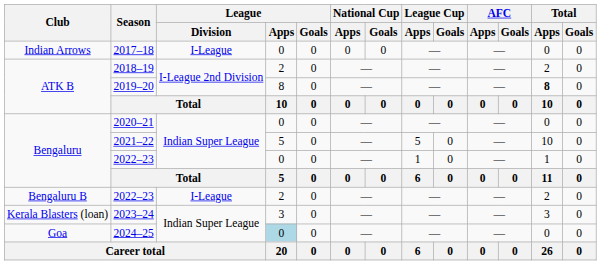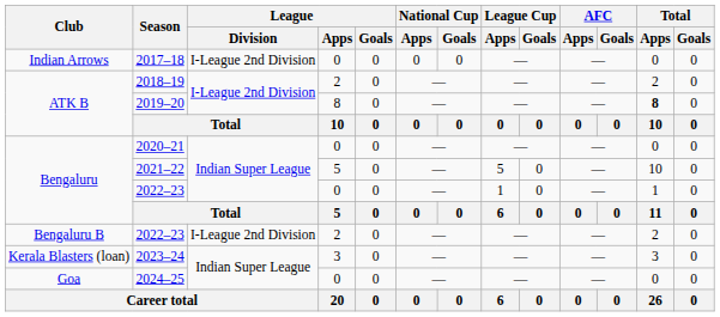 <table class="wikitable" style="text-align: center;">
 <tr>
 <th rowspan="2">Club</th>
 <th rowspan="2">Season</th>
 <th colspan="3">League</th>
 <th colspan="2">National Cup</th>
 <th colspan="2">League Cup</th>
 <th colspan="2"><a href='#'>AFC</a></th>
 <th colspan="2">Total</th>
 </tr>
 <tr>
 <th>Division</th>
 <th>Apps</th>
 <th>Goals</th>
 <th>Apps</th>
 <th>Goals</th>
 <th>Apps</th>
 <th>Goals</th>
 <th>Apps</th>
 <th>Goals</th>
 <th>Apps</th>
 <th>Goals</th>
 </tr>
 <tr>
 <td><a href='#'>Indian Arrows</a></td>
 <td><a href='#'>2017–18</a></td>
-<td><a href='#'>I-League</a></td>
+<td>I-League 2nd Division</td>
 <td>0</td>
 <td>0</td>
 <td>0</td>
 <td>0</td>
 <td colspan="2">—</td>
 <td colspan="2">—</td>
 <td>0</td>
 <td>0</td>
 </tr>
 <tr>
 <td rowspan="3"><a href='#'>ATK B</a></td>
 <td><a href='#'>2018–19</a></td>
 <td rowspan="2"><a href='#'>I-League 2nd Division</a></td>
 <td>2</td>
 <td>0</td>
 <td colspan="2">—</td>
 <td colspan="2">—</td>
 <td colspan="2">—</td>
 <td>2</td>
 <td>0</td>
 </tr>
 <tr>
 <td><a href='#'>2019–20</a></td>
 <td>8</td>
 <td>0</td>
 <td colspan="2">—</td>
 <td colspan="2">—</td>
 <td colspan="2">—</td>
 <td><strong>8</strong></td>
 <td>0</td>
 </tr>
 <tr>
 <th colspan="2">Total</th>
 <th>10</th>
 <th>0</th>
 <th>0</th>
 <th>0</th>
 <th>0</th>
 <th>0</th>
 <th>0</th>
 <th>0</th>
 <th>10</th>
 <th>0</th>
 </tr>
 <tr>
 <td rowspan="4"><a href='#'>Bengaluru</a></td>
 <td><a href='#'>2020–21</a></td>
 <td rowspan="3"><a href='#'>Indian Super League</a></td>
 <td>0</td>
 <td>0</td>
 <td colspan="2">—</td>
 <td colspan="2">—</td>
 <td colspan="2">—</td>
 <td>0</td>
 <td>0</td>
 </tr>
 <tr>
 <td><a href='#'>2021–22</a></td>
 <td>5</td>
 <td>0</td>
 <td colspan="2">—</td>
 <td>5</td>
 <td>0</td>
 <td colspan="2">—</td>
 <td>10</td>
 <td>0</td>
 </tr>
 <tr>
 <td><a href='#'>2022–23</a></td>
 <td>0</td>
 <td>0</td>
 <td colspan="2">—</td>
 <td>1</td>
 <td>0</td>
 <td colspan="2">—</td>
 <td>1</td>
 <td>0</td>
 </tr>
 <tr>
 <th colspan="2">Total</th>
 <th>5</th>
 <th>0</th>
 <th>0</th>
 <th>0</th>
 <th>6</th>
 <th>0</th>
 <th>0</th>
 <th>0</th>
 <th>11</th>
 <th>0</th>
 </tr>
 <tr>
 <td><a href='#'>Bengaluru B</a></td>
 <td><a href='#'>2022–23</a></td>
-<td><a href='#'>I-League</a></td>
+<td>I-League 2nd Division</td>
 <td>2</td>
 <td>0</td>
 <td colspan="2">—</td>
 <td colspan="2">—</td>
 <td colspan="2">—</td>
 <td>2</td>
 <td>0</td>
 </tr>
 <tr>
 <td><a href='#'>Kerala Blasters</a> (loan)</td>
 <td><a href='#'>2023–24</a></td>
 <td rowspan="2">Indian Super League</td>
 <td>3</td>
 <td>0</td>
 <td colspan="2">—</td>
 <td colspan="2">—</td>
 <td colspan="2">—</td>
 <td>3</td>
 <td>0</td>
 </tr>
 <tr>
 <td rowspan="1"><a href='#'>Goa</a></td>
 <td><a href='#'>2024–25</a></td>
-<td style="background: lightblue;">0</td>
+<td>0</td>
 <td>0</td>
 <td colspan="2">—</td>
 <td colspan="2">—</td>
 <td colspan="2">—</td>
 <td>0</td>
 <td>0</td>
 </tr>
 <tr>
 <th colspan="3">Career total</th>
 <th>20</th>
 <th>0</th>
 <th>0</th>
 <th>0</th>
 <th>6</th>
 <th>0</th>
 <th>0</th>
 <th>0</th>
 <th>26</th>
 <th>0</th>
 </tr>
 </table>
